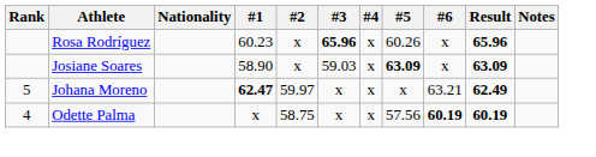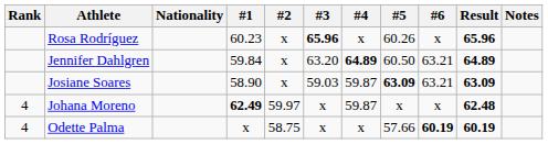 <table class="wikitable sortable" style="text-align:center">
 <tr>
 <th>Rank</th>
 <th>Athlete</th>
 <th>Nationality</th>
 <th>#1</th>
 <th>#2</th>
 <th>#3</th>
 <th>#4</th>
 <th>#5</th>
 <th>#6</th>
 <th>Result</th>
 <th>Notes</th>
 </tr>
 <tr>
 <td></td>
 <td align="left"><a href='#'>Rosa Rodríguez</a></td>
 <td align=left></td>
 <td>60.23</td>
 <td>x</td>
 <td><strong>65.96</strong></td>
 <td>x</td>
 <td>60.26</td>
 <td>x</td>
 <td><strong>65.96</strong></td>
 <td></td>
 </tr>
 <tr>
 <td></td>
+<td align="left"><a href='#'>Jennifer Dahlgren</a></td>
+<td align=left></td>
+<td>59.84</td>
+<td>x</td>
+<td>63.20</td>
+<td><strong>64.89</strong></td>
+<td>60.50</td>
+<td>63.21</td>
+<td><strong>64.89</strong></td>
+<td></td>
+</tr>
+<tr>
+<td></td>
 <td align="left"><a href='#'>Josiane Soares</a></td>
 <td align=left></td>
 <td>58.90</td>
 <td>x</td>
 <td>59.03</td>
-<td>x</td>
+<td>59.87</td>
 <td><strong>63.09</strong></td>
-<td>x</td>
+<td>63.21</td>
 <td><strong>63.09</strong></td>
 <td></td>
 </tr>
 <tr>
-<td>5</td>
+<td>4</td>
 <td align="left"><a href='#'>Johana Moreno</a></td>
 <td align=left></td>
-<td><strong>62.47</strong></td>
+<td><strong>62.49</strong></td>
 <td>59.97</td>
 <td>x</td>
+<td>59.87</td>
 <td>x</td>
 <td>x</td>
-<td>63.21</td>
-<td><strong>62.49</strong></td>
+<td><strong>62.48</strong></td>
 <td></td>
 </tr>
 <tr>
 <td>4</td>
 <td align="left"><a href='#'>Odette Palma</a></td>
 <td align=left></td>
 <td>x</td>
 <td>58.75</td>
 <td>x</td>
 <td>x</td>
-<td>57.56</td>
+<td>57.66</td>
 <td><strong>60.19</strong></td>
 <td><strong>60.19</strong></td>
 <td></td>
 </tr>
 </table>
